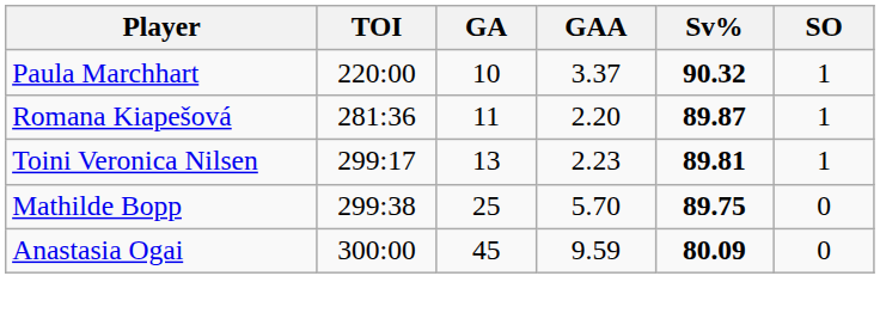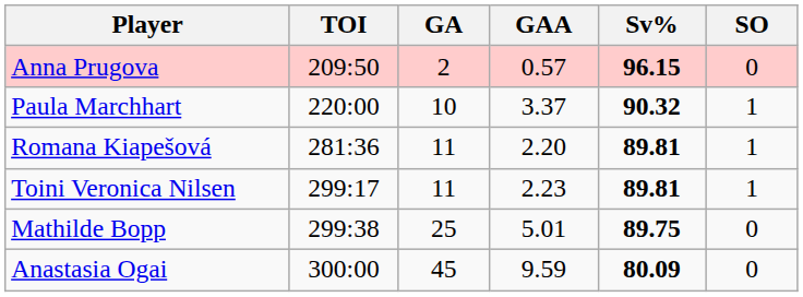 <table class="wikitable sortable" style="text-align:center;">
 <tr>
 <th style="width:170px;">Player</th>
 <th style="width:60px;">TOI</th>
 <th style="width:50px;">GA</th>
 <th style="width:60px;">GAA</th>
 <th style="width:60px;">Sv%</th>
 <th style="width:50px;">SO</th>
+</tr>
+<tr style="background:#fcc;">
+<td style="text-align:left;"> <a href='#'>Anna Prugova</a></td>
+<td>209:50</td>
+<td>2</td>
+<td>0.57</td>
+<td><strong>96.15</strong></td>
+<td>0</td>
 </tr>
 <tr>
 <td style="text-align:left;"> <a href='#'>Paula Marchhart</a></td>
 <td>220:00</td>
 <td>10</td>
 <td>3.37</td>
 <td><strong>90.32</strong></td>
 <td>1</td>
 </tr>
 <tr>
 <td style="text-align:left;"> <a href='#'>Romana Kiapešová</a></td>
 <td>281:36</td>
 <td>11</td>
 <td>2.20</td>
-<td><strong>89.87</strong></td>
+<td><strong>89.81</strong></td>
 <td>1</td>
 </tr>
 <tr>
 <td style="text-align:left;"> <a href='#'>Toini Veronica Nilsen</a></td>
 <td>299:17</td>
-<td>13</td>
+<td>11</td>
 <td>2.23</td>
 <td><strong>89.81</strong></td>
 <td>1</td>
 </tr>
 <tr>
 <td style="text-align:left;"> <a href='#'>Mathilde Bopp</a></td>
 <td>299:38</td>
 <td>25</td>
-<td>5.70</td>
+<td>5.01</td>
 <td><strong>89.75</strong></td>
 <td>0</td>
 </tr>
 <tr>
 <td style="text-align:left;"> <a href='#'>Anastasia Ogai</a></td>
 <td>300:00</td>
 <td>45</td>
 <td>9.59</td>
 <td><strong>80.09</strong></td>
 <td>0</td>
 </tr>
 </table>
